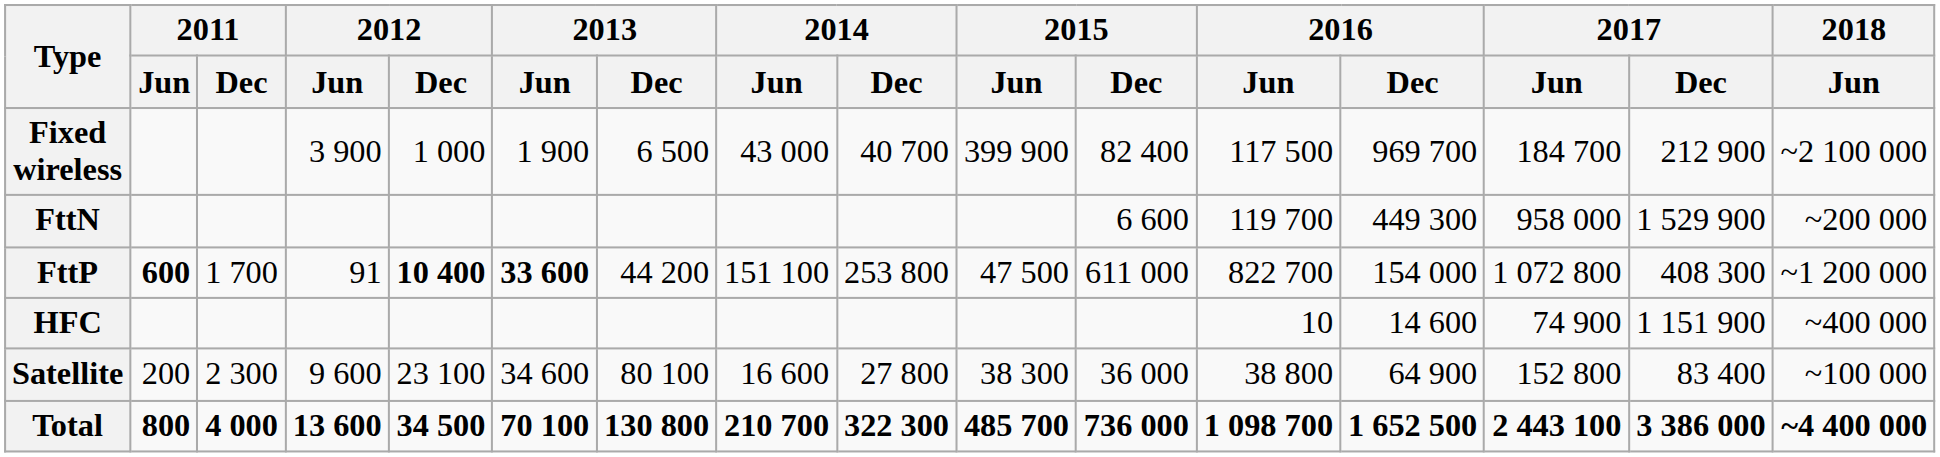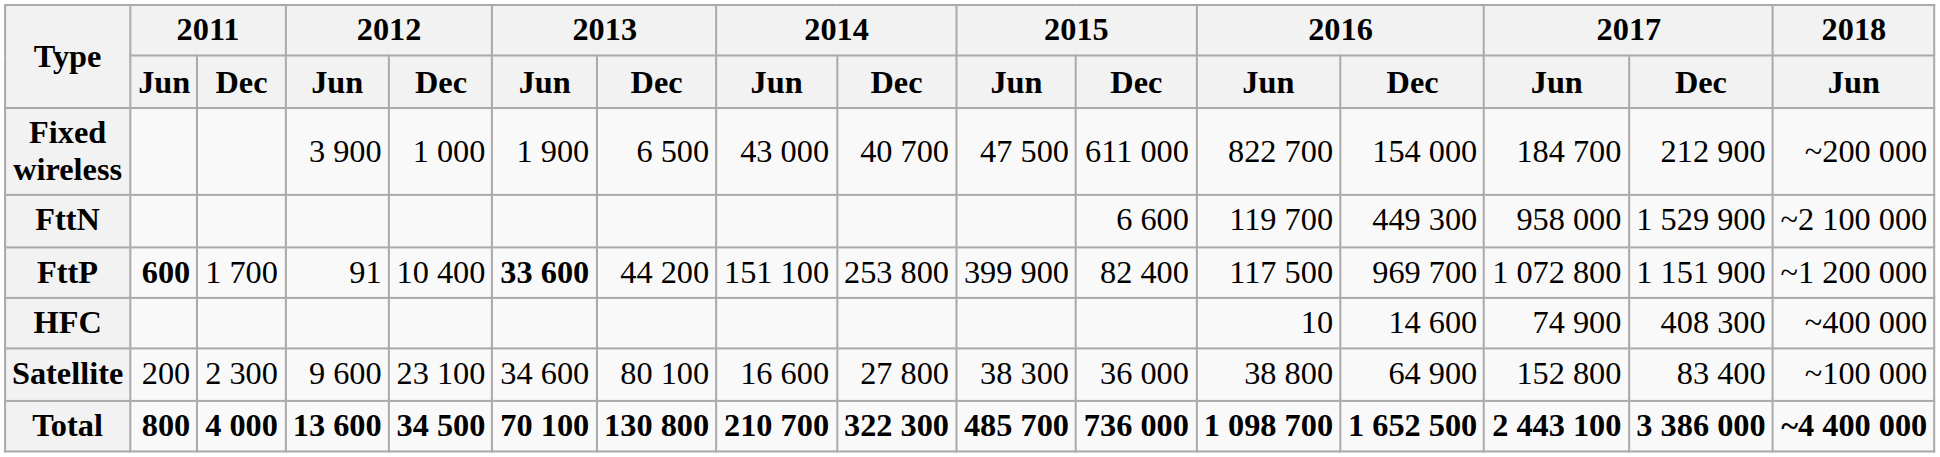 <table class="wikitable nowrap" style="text-align:right; margin-left:auto; margin-right:auto; border:none;">
 <tr>
 <th rowspan=2 style="text-align:center;">Type</th>
 <th colspan=2 style="text-align:center;">2011</th>
 <th colspan=2 style="text-align:center;">2012</th>
 <th colspan=2 style="text-align:center;">2013</th>
 <th colspan=2 style="text-align:center;">2014</th>
 <th colspan=2 style="text-align:center;">2015</th>
 <th colspan=2 style="text-align:center;">2016</th>
 <th colspan=2 style="text-align:center;">2017</th>
 <th colspan=2 style="text-align:center;">2018</th>
 </tr>
 <tr>
 <th style="text-align:center;">Jun</th>
 <th style="text-align:center;">Dec</th>
 <th style="text-align:center;">Jun</th>
 <th style="text-align:center;">Dec</th>
 <th style="text-align:center;">Jun</th>
 <th style="text-align:center;">Dec</th>
 <th style="text-align:center;">Jun</th>
 <th style="text-align:center;">Dec</th>
 <th style="text-align:center;">Jun</th>
 <th style="text-align:center;">Dec</th>
 <th style="text-align:center;">Jun</th>
 <th style="text-align:center;">Dec</th>
 <th style="text-align:center;">Jun</th>
 <th style="text-align:center;">Dec</th>
 <th style="text-align:center;">Jun</th>
 </tr>
 <tr>
 <th style="text-align:center;">Fixed<br>wireless</th>
 <td></td>
 <td></td>
 <td>3 900</td>
 <td>1 000</td>
 <td>1 900</td>
 <td>6 500</td>
 <td>43 000</td>
 <td>40 700</td>
-<td>399 900</td>
-<td>82 400</td>
-<td>117 500</td>
-<td>969 700</td>
+<td>47 500</td>
+<td>611 000</td>
+<td>822 700</td>
+<td>154 000</td>
 <td>184 700</td>
 <td>212 900</td>
-<td>~2 100 000</td>
+<td>~200 000</td>
 </tr>
 <tr>
 <th style="text-align:center;">FttN</th>
 <td></td>
 <td></td>
 <td></td>
 <td></td>
 <td></td>
 <td></td>
 <td></td>
 <td></td>
 <td></td>
 <td>6 600</td>
 <td>119 700</td>
 <td>449 300</td>
 <td>958 000</td>
 <td>1 529 900</td>
-<td>~200 000</td>
+<td>~2 100 000</td>
 </tr>
 <tr>
 <th style="text-align:center;">FttP</th>
 <td><strong>600</strong></td>
 <td>1 700</td>
 <td>91</td>
-<td><strong>10 400</strong></td>
+<td>10 400</td>
 <td><strong>33 600</strong></td>
 <td>44 200</td>
 <td>151 100</td>
 <td>253 800</td>
-<td>47 500</td>
-<td>611 000</td>
-<td>822 700</td>
-<td>154 000</td>
+<td>399 900</td>
+<td>82 400</td>
+<td>117 500</td>
+<td>969 700</td>
 <td>1 072 800</td>
-<td>408 300</td>
+<td>1 151 900</td>
 <td>~1 200 000</td>
 </tr>
 <tr>
 <th style="text-align:center;">HFC</th>
 <td></td>
 <td></td>
 <td></td>
 <td></td>
 <td></td>
 <td></td>
 <td></td>
 <td></td>
 <td></td>
 <td></td>
 <td>10</td>
 <td>14 600</td>
 <td>74 900</td>
-<td>1 151 900</td>
+<td>408 300</td>
 <td>~400 000</td>
 </tr>
 <tr>
 <th style="text-align:center;">Satellite</th>
 <td>200</td>
 <td>2 300</td>
 <td>9 600</td>
 <td>23 100</td>
 <td>34 600</td>
 <td>80 100</td>
 <td>16 600</td>
 <td>27 800</td>
 <td>38 300</td>
 <td>36 000</td>
 <td>38 800</td>
 <td>64 900</td>
 <td>152 800</td>
 <td>83 400</td>
 <td>~100 000</td>
 </tr>
 <tr style="font-weight:bold;">
 <th style="text-align:center;">Total</th>
 <td>800</td>
 <td>4 000</td>
 <td>13 600</td>
 <td>34 500</td>
 <td>70 100</td>
 <td>130 800</td>
 <td>210 700</td>
 <td>322 300</td>
 <td>485 700</td>
 <td>736 000</td>
 <td>1 098 700</td>
 <td>1 652 500</td>
 <td>2 443 100</td>
 <td>3 386 000</td>
 <td>~4 400 000</td>
 </tr>
 </table>
